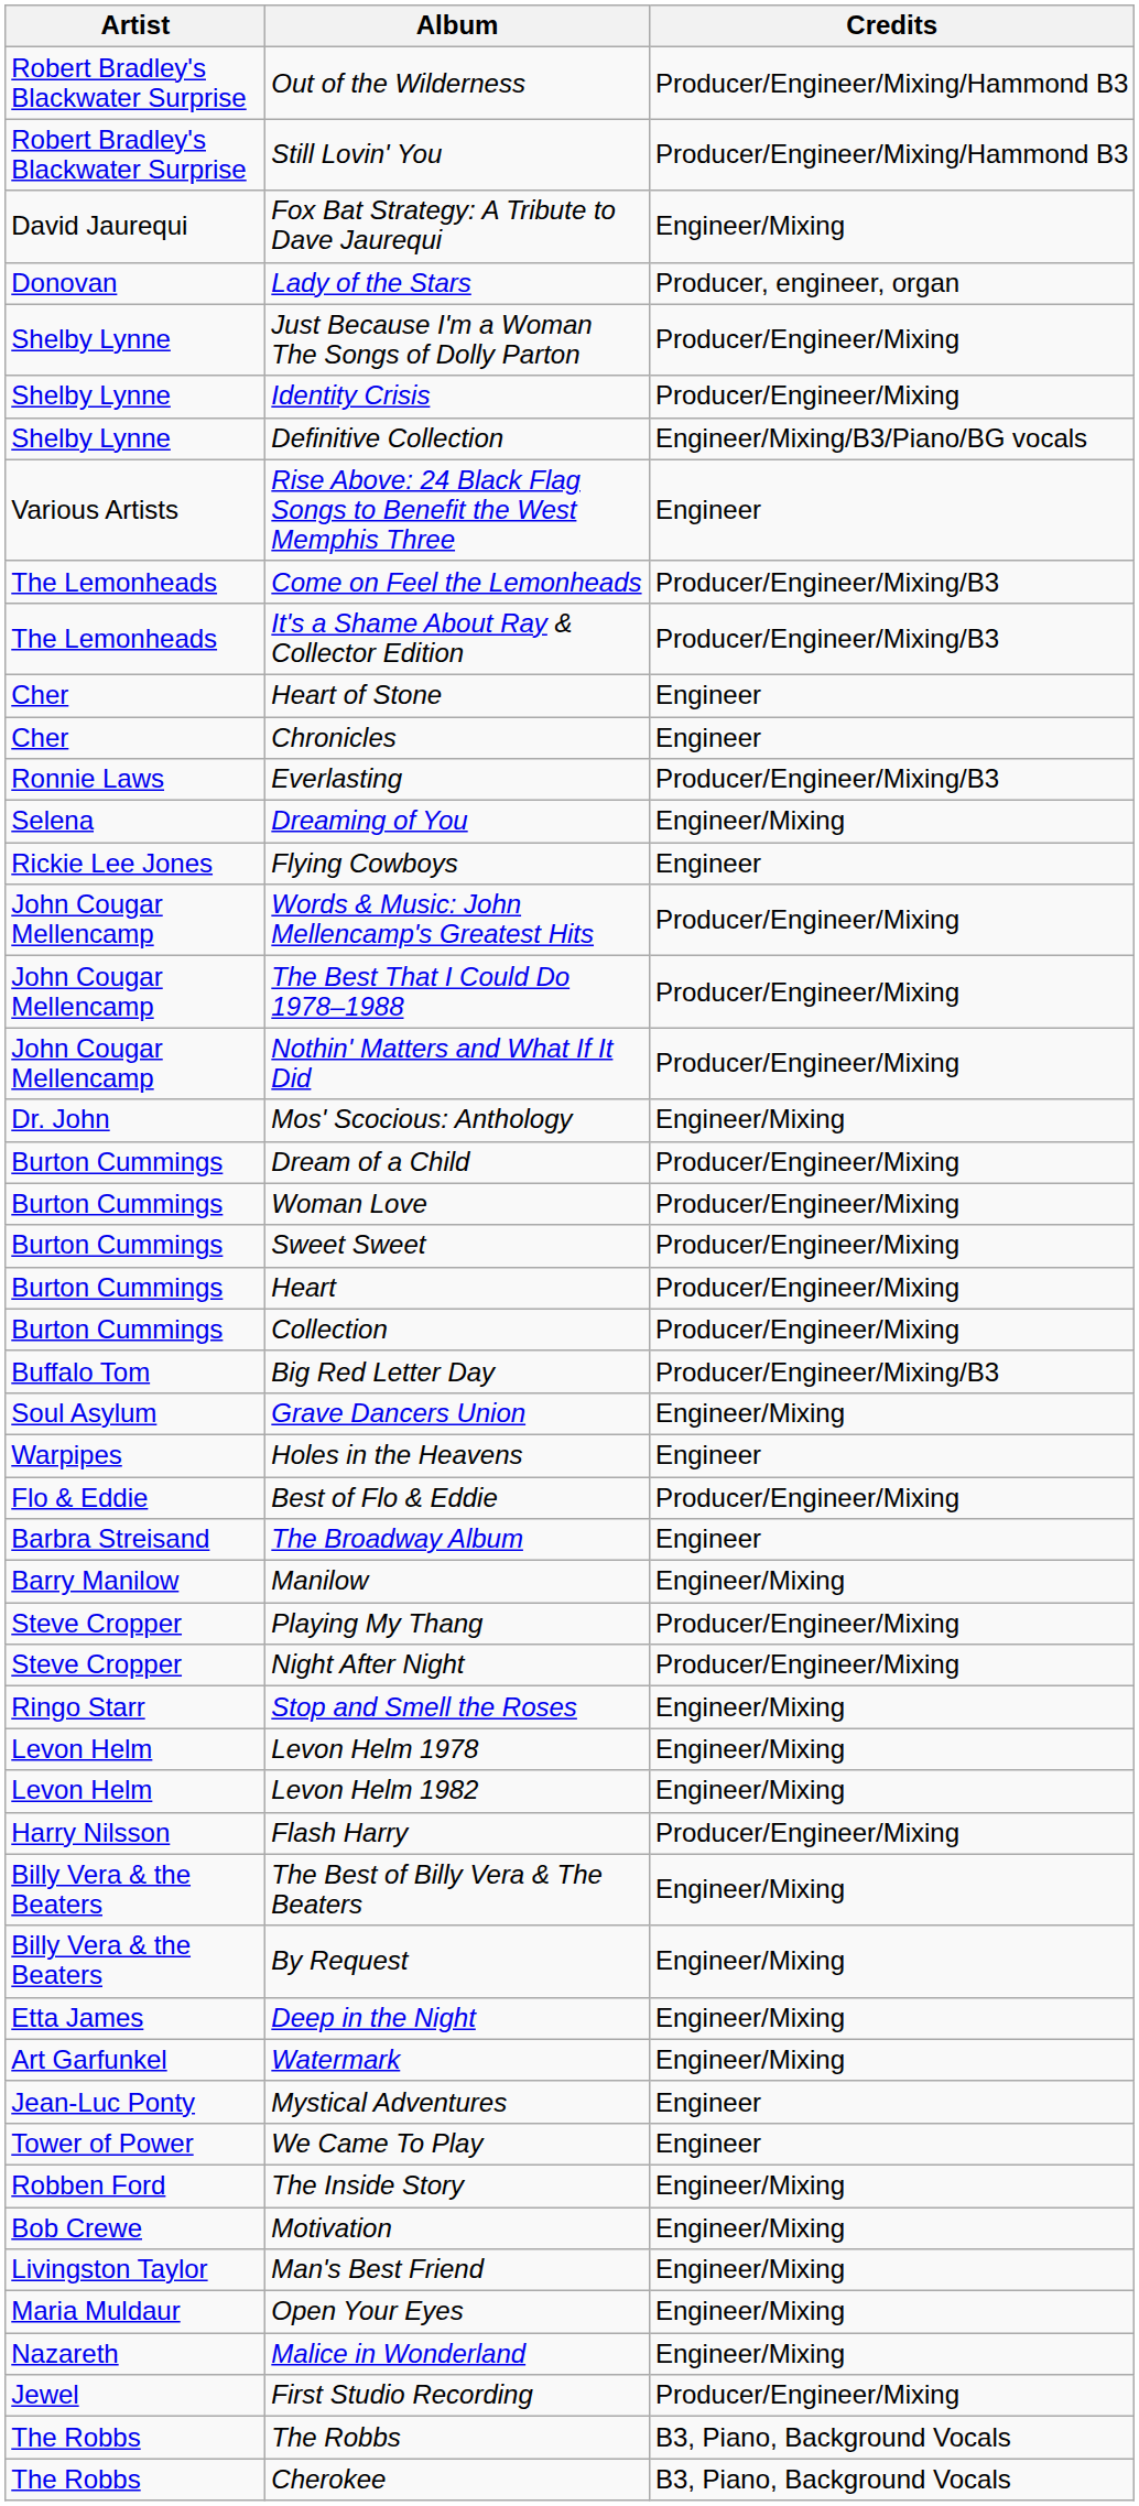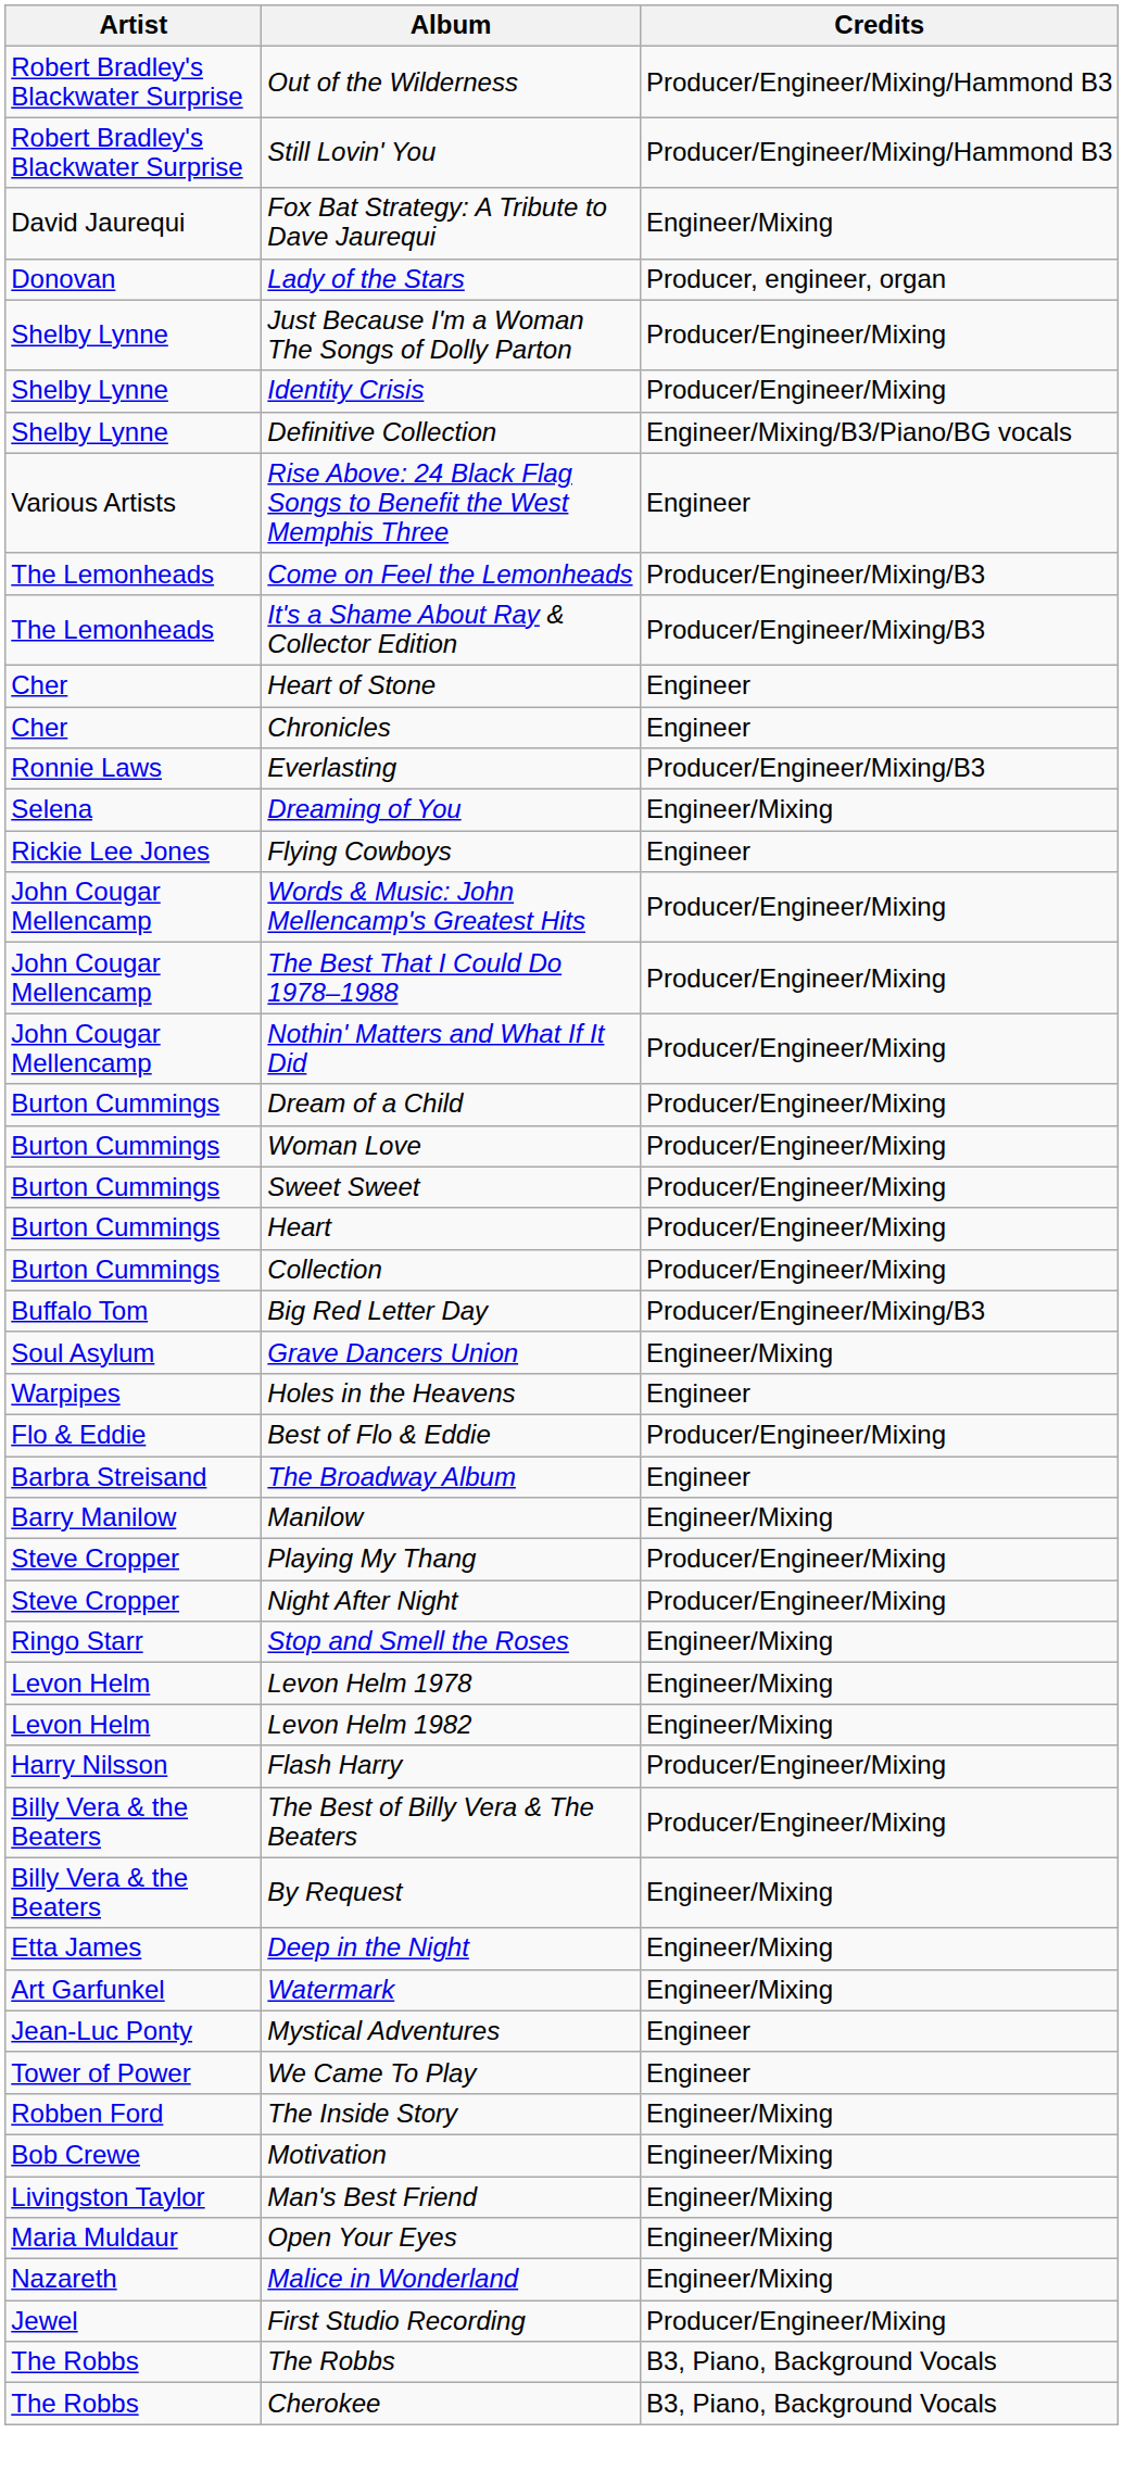 <table class="wikitable">
 <tr>
 <th style="width:150px;">Artist</th>
 <th style="width:225px;">Album</th>
 <th>Credits</th>
 </tr>
 <tr>
 <td><a href='#'>Robert Bradley's Blackwater Surprise</a></td>
 <td><em>Out of the Wilderness</em></td>
 <td>Producer/Engineer/Mixing/Hammond B3</td>
 </tr>
 <tr>
 <td><a href='#'>Robert Bradley's Blackwater Surprise</a></td>
 <td><em>Still Lovin' You</em></td>
 <td>Producer/Engineer/Mixing/Hammond B3</td>
 </tr>
 <tr>
 <td>David Jaurequi</td>
 <td><em>Fox Bat Strategy: A Tribute to Dave Jaurequi</em></td>
 <td>Engineer/Mixing</td>
 </tr>
 <tr>
 <td><a href='#'>Donovan</a></td>
 <td><em><a href='#'>Lady of the Stars</a></em></td>
 <td>Producer, engineer, organ</td>
 </tr>
 <tr>
 <td><a href='#'>Shelby Lynne</a></td>
 <td><em>Just Because I'm a Woman The Songs of Dolly Parton</em></td>
 <td>Producer/Engineer/Mixing</td>
 </tr>
 <tr>
 <td><a href='#'>Shelby Lynne</a></td>
 <td><a href='#'><em>Identity Crisis</em></a></td>
 <td>Producer/Engineer/Mixing</td>
 </tr>
 <tr>
 <td><a href='#'>Shelby Lynne</a></td>
 <td Definitive Collection (Shelby Lynne album)><em>Definitive Collection</em></td>
 <td>Engineer/Mixing/B3/Piano/BG vocals</td>
 </tr>
 <tr>
 <td>Various Artists</td>
 <td><em><a href='#'>Rise Above: 24 Black Flag Songs to Benefit the West Memphis Three</a></em></td>
 <td>Engineer</td>
 </tr>
 <tr>
 <td><a href='#'>The Lemonheads</a></td>
 <td><em><a href='#'>Come on Feel the Lemonheads</a></em></td>
 <td>Producer/Engineer/Mixing/B3</td>
 </tr>
 <tr>
 <td><a href='#'>The Lemonheads</a></td>
 <td><em><a href='#'>It's a Shame About Ray</a> & Collector Edition</em></td>
 <td>Producer/Engineer/Mixing/B3</td>
 </tr>
 <tr>
 <td><a href='#'>Cher</a></td>
 <td><em>Heart of Stone</em></td>
 <td>Engineer</td>
 </tr>
 <tr>
 <td><a href='#'>Cher</a></td>
 <td Chronicles (Cher album)><em>Chronicles</em></td>
 <td>Engineer</td>
 </tr>
 <tr>
 <td><a href='#'>Ronnie Laws</a></td>
 <td Everlasting (Ronnie Laws album)><em>Everlasting</em></td>
 <td>Producer/Engineer/Mixing/B3</td>
 </tr>
 <tr>
 <td><a href='#'>Selena</a></td>
 <td><a href='#'><em>Dreaming of You</em></a></td>
 <td>Engineer/Mixing</td>
 </tr>
 <tr>
 <td><a href='#'>Rickie Lee Jones</a></td>
 <td><em>Flying Cowboys</em></td>
 <td>Engineer</td>
 </tr>
 <tr>
 <td><a href='#'>John Cougar Mellencamp</a></td>
 <td><em><a href='#'>Words & Music: John Mellencamp's Greatest Hits</a></em></td>
 <td>Producer/Engineer/Mixing</td>
 </tr>
 <tr>
 <td><a href='#'>John Cougar Mellencamp</a></td>
 <td><em><a href='#'>The Best That I Could Do 1978–1988</a></em></td>
 <td>Producer/Engineer/Mixing</td>
 </tr>
 <tr>
 <td><a href='#'>John Cougar Mellencamp</a></td>
 <td><em><a href='#'>Nothin' Matters and What If It Did</a></em></td>
 <td>Producer/Engineer/Mixing</td>
 </tr>
 <tr>
-<td><a href='#'>Dr. John</a></td>
-<td><em>Mos' Scocious: Anthology</em></td>
-<td>Engineer/Mixing</td>
-</tr>
-<tr>
 <td><a href='#'>Burton Cummings</a></td>
 <td><em>Dream of a Child</em></td>
 <td>Producer/Engineer/Mixing</td>
 </tr>
 <tr>
 <td><a href='#'>Burton Cummings</a></td>
 <td><em>Woman Love</em></td>
 <td>Producer/Engineer/Mixing</td>
 </tr>
 <tr>
 <td><a href='#'>Burton Cummings</a></td>
 <td><em>Sweet Sweet</em></td>
 <td>Producer/Engineer/Mixing</td>
 </tr>
 <tr>
 <td><a href='#'>Burton Cummings</a></td>
 <td><em>Heart</em></td>
 <td>Producer/Engineer/Mixing</td>
 </tr>
 <tr>
 <td><a href='#'>Burton Cummings</a></td>
 <td><em>Collection</em></td>
 <td>Producer/Engineer/Mixing</td>
 </tr>
 <tr>
 <td><a href='#'>Buffalo Tom</a></td>
 <td><em>Big Red Letter Day</em></td>
 <td>Producer/Engineer/Mixing/B3</td>
 </tr>
 <tr>
 <td><a href='#'>Soul Asylum</a></td>
 <td><em><a href='#'>Grave Dancers Union</a></em></td>
 <td>Engineer/Mixing</td>
 </tr>
 <tr>
 <td><a href='#'>Warpipes</a></td>
 <td><em>Holes in the Heavens</em></td>
 <td>Engineer</td>
 </tr>
 <tr>
 <td><a href='#'>Flo & Eddie</a></td>
 <td><em>Best of Flo & Eddie</em></td>
 <td>Producer/Engineer/Mixing</td>
 </tr>
 <tr>
 <td><a href='#'>Barbra Streisand</a></td>
 <td><em><a href='#'>The Broadway Album</a></em></td>
 <td>Engineer</td>
 </tr>
 <tr>
 <td><a href='#'>Barry Manilow</a></td>
 <td><em>Manilow</em></td>
 <td>Engineer/Mixing</td>
 </tr>
 <tr>
 <td><a href='#'>Steve Cropper</a></td>
 <td><em>Playing My Thang</em></td>
 <td>Producer/Engineer/Mixing</td>
 </tr>
 <tr>
 <td><a href='#'>Steve Cropper</a></td>
 <td><em>Night After Night</em></td>
 <td>Producer/Engineer/Mixing</td>
 </tr>
 <tr>
 <td><a href='#'>Ringo Starr</a></td>
 <td><em><a href='#'>Stop and Smell the Roses</a></em></td>
 <td>Engineer/Mixing</td>
 </tr>
 <tr>
 <td><a href='#'>Levon Helm</a></td>
 <td><em>Levon Helm 1978</em></td>
 <td>Engineer/Mixing</td>
 </tr>
 <tr>
 <td><a href='#'>Levon Helm</a></td>
 <td><em>Levon Helm 1982</em></td>
 <td>Engineer/Mixing</td>
 </tr>
 <tr>
 <td><a href='#'>Harry Nilsson</a></td>
 <td><em>Flash Harry</em></td>
 <td>Producer/Engineer/Mixing</td>
 </tr>
 <tr>
 <td><a href='#'>Billy Vera & the Beaters</a></td>
 <td><em>The Best of Billy Vera & The Beaters</em></td>
-<td>Engineer/Mixing</td>
+<td>Producer/Engineer/Mixing</td>
 </tr>
 <tr>
 <td><a href='#'>Billy Vera & the Beaters</a></td>
 <td><em>By Request</em></td>
 <td>Engineer/Mixing</td>
 </tr>
 <tr>
 <td><a href='#'>Etta James</a></td>
 <td><em><a href='#'>Deep in the Night</a></em></td>
 <td>Engineer/Mixing</td>
 </tr>
 <tr>
 <td><a href='#'>Art Garfunkel</a></td>
 <td><em><a href='#'>Watermark</a></em></td>
 <td>Engineer/Mixing</td>
 </tr>
 <tr>
 <td><a href='#'>Jean-Luc Ponty</a></td>
 <td><em>Mystical Adventures</em></td>
 <td>Engineer</td>
 </tr>
 <tr>
 <td><a href='#'>Tower of Power</a></td>
 <td><em>We Came To Play</em></td>
 <td>Engineer</td>
 </tr>
 <tr>
 <td><a href='#'>Robben Ford</a></td>
 <td><em>The Inside Story</em></td>
 <td>Engineer/Mixing</td>
 </tr>
 <tr>
 <td><a href='#'>Bob Crewe</a></td>
 <td><em>Motivation</em></td>
 <td>Engineer/Mixing</td>
 </tr>
 <tr>
 <td><a href='#'>Livingston Taylor</a></td>
 <td><em>Man's Best Friend</em></td>
 <td>Engineer/Mixing</td>
 </tr>
 <tr>
 <td><a href='#'>Maria Muldaur</a></td>
 <td><em>Open Your Eyes</em></td>
 <td>Engineer/Mixing</td>
 </tr>
 <tr>
 <td><a href='#'>Nazareth</a></td>
 <td><a href='#'><em>Malice in Wonderland</em></a></td>
 <td>Engineer/Mixing</td>
 </tr>
 <tr>
 <td><a href='#'>Jewel</a></td>
 <td><em>First Studio Recording</em></td>
 <td>Producer/Engineer/Mixing</td>
 </tr>
 <tr>
 <td><a href='#'>The Robbs</a></td>
 <td><em>The Robbs</em></td>
 <td>B3, Piano, Background Vocals</td>
 </tr>
 <tr>
 <td><a href='#'>The Robbs</a></td>
 <td><em>Cherokee</em></td>
 <td>B3, Piano, Background Vocals</td>
 </tr>
 </table>
